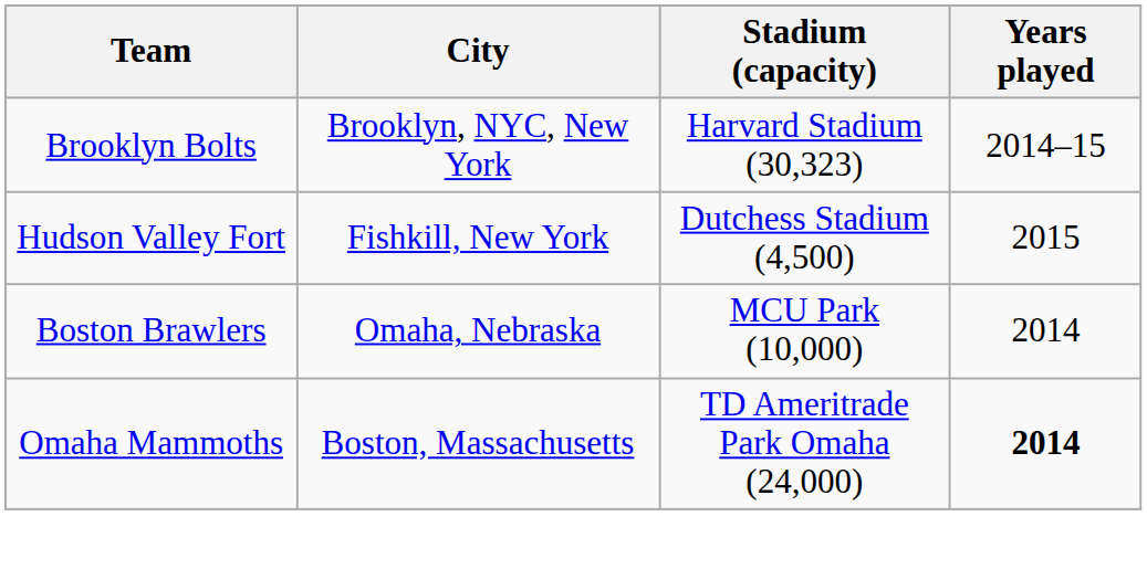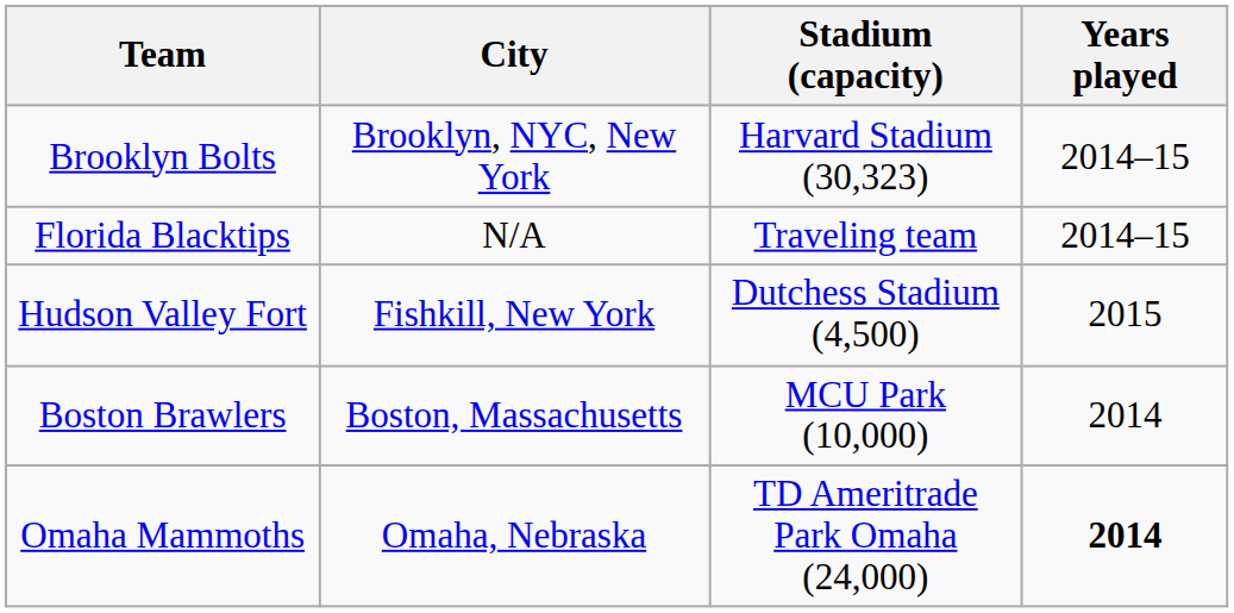 <table class="wikitable" style="width: 60%; text-align:center">
 <tr>
 <th style="width: 30px;">Team</th>
 <th style="width: 30px;">City</th>
 <th style="width: 30px;">Stadium <span>(capacity)</span></th>
 <th style="width: 30px;">Years played</th>
 </tr>
 <tr>
 <td><a href='#'>Brooklyn Bolts</a></td>
 <td><a href='#'>Brooklyn</a>, <a href='#'>NYC</a>, <a href='#'>New York</a></td>
 <td><a href='#'>Harvard Stadium</a> (30,323)</td>
 <td>2014–15</td>
 </tr>
 <tr>
+<td><a href='#'>Florida Blacktips</a></td>
+<td>N/A</td>
+<td><a href='#'>Traveling team</a></td>
+<td>2014–15</td>
+</tr>
+<tr>
 <td><a href='#'>Hudson Valley Fort</a></td>
 <td><a href='#'>Fishkill, New York</a></td>
 <td><a href='#'>Dutchess Stadium</a> (4,500)</td>
 <td>2015</td>
 </tr>
 <tr>
 <td><a href='#'>Boston Brawlers</a></td>
-<td><a href='#'>Omaha, Nebraska</a></td>
+<td><a href='#'>Boston, Massachusetts</a></td>
 <td><a href='#'>MCU Park</a> (10,000)</td>
 <td>2014</td>
 </tr>
 <tr>
 <td><a href='#'>Omaha Mammoths</a></td>
-<td><a href='#'>Boston, Massachusetts</a></td>
+<td><a href='#'>Omaha, Nebraska</a></td>
 <td><a href='#'>TD Ameritrade Park Omaha</a> (24,000)</td>
 <td><strong>2014</strong></td>
 </tr>
 </table>
